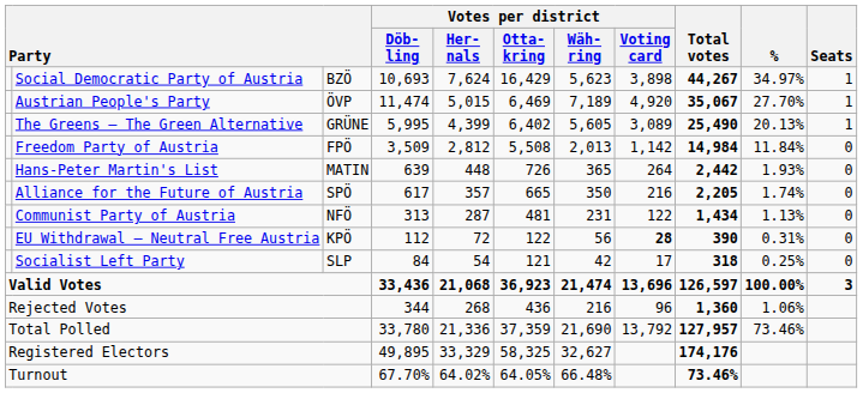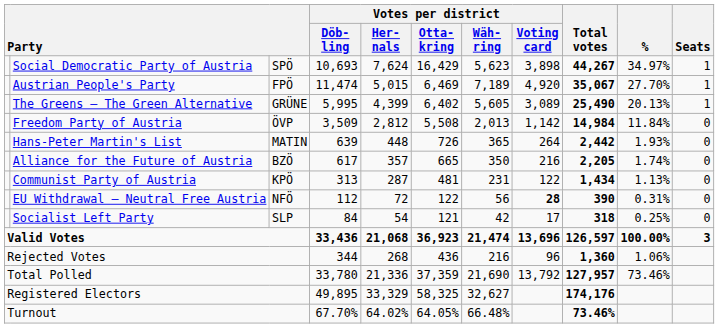 <table class="wikitable" border="1" style="text-align:right;">
 <tr>
 <th style="text-align:left;" valign=bottom rowspan=2 colspan=3>Party</th>
 <th colspan=5>Votes per district</th>
 <th align=center valign=bottom rowspan=2 width="50">Total<br>votes</th>
 <th align=center valign=bottom rowspan=2 width="50">%</th>
 <th align=center valign=bottom rowspan=2>Seats</th>
 </tr>
 <tr>
 <th align=center valign=bottom width="50"><a href='#'>Döb-<br>ling</a></th>
 <th align=center valign=bottom width="50"><a href='#'>Her-<br>nals</a></th>
 <th align=center valign=bottom width="50"><a href='#'>Otta-<br>kring</a></th>
 <th align=center valign=bottom width="50"><a href='#'>Wäh-<br>ring</a></th>
 <th align=center valign=bottom width="50"><a href='#'>Voting<br>card</a></th>
 </tr>
 <tr>
 <td></td>
 <td align=left><a href='#'>Social Democratic Party of Austria</a></td>
-<td align=left>BZÖ</td>
+<td align=left>SPÖ</td>
 <td>10,693</td>
 <td>7,624</td>
 <td>16,429</td>
 <td>5,623</td>
 <td>3,898</td>
 <td><strong>44,267</strong></td>
 <td>34.97%</td>
 <td>1</td>
 </tr>
 <tr>
 <td></td>
 <td align=left><a href='#'>Austrian People's Party</a></td>
-<td align=left>ÖVP</td>
+<td align=left>FPÖ</td>
 <td>11,474</td>
 <td>5,015</td>
 <td>6,469</td>
 <td>7,189</td>
 <td>4,920</td>
 <td><strong>35,067</strong></td>
 <td>27.70%</td>
 <td>1</td>
 </tr>
 <tr>
 <td></td>
 <td align=left style="white-space: nowrap;"><a href='#'>The Greens – The Green Alternative</a></td>
 <td align=left>GRÜNE</td>
 <td>5,995</td>
 <td>4,399</td>
 <td>6,402</td>
 <td>5,605</td>
 <td>3,089</td>
 <td><strong>25,490</strong></td>
 <td>20.13%</td>
 <td>1</td>
 </tr>
 <tr>
 <td></td>
 <td align=left><a href='#'>Freedom Party of Austria</a></td>
-<td align=left>FPÖ</td>
+<td align=left>ÖVP</td>
 <td>3,509</td>
 <td>2,812</td>
 <td>5,508</td>
 <td>2,013</td>
 <td>1,142</td>
 <td><strong>14,984</strong></td>
 <td>11.84%</td>
 <td>0</td>
 </tr>
 <tr>
 <td></td>
 <td align=left><a href='#'>Hans-Peter Martin's List</a></td>
 <td align=left>MATIN</td>
 <td>639</td>
 <td>448</td>
 <td>726</td>
 <td>365</td>
 <td>264</td>
 <td><strong>2,442</strong></td>
 <td>1.93%</td>
 <td>0</td>
 </tr>
 <tr>
 <td></td>
 <td align=left><a href='#'>Alliance for the Future of Austria</a></td>
-<td align=left>SPÖ</td>
+<td align=left>BZÖ</td>
 <td>617</td>
 <td>357</td>
 <td>665</td>
 <td>350</td>
 <td>216</td>
 <td><strong>2,205</strong></td>
 <td>1.74%</td>
 <td>0</td>
 </tr>
 <tr>
 <td></td>
 <td align=left><a href='#'>Communist Party of Austria</a></td>
-<td align=left>NFÖ</td>
+<td align=left>KPÖ</td>
 <td>313</td>
 <td>287</td>
 <td>481</td>
 <td>231</td>
 <td>122</td>
 <td><strong>1,434</strong></td>
 <td>1.13%</td>
 <td>0</td>
 </tr>
 <tr>
 <td></td>
 <td align=left><a href='#'>EU Withdrawal – Neutral Free Austria</a></td>
-<td align=left>KPÖ</td>
+<td align=left>NFÖ</td>
 <td>112</td>
 <td>72</td>
 <td>122</td>
 <td>56</td>
 <td><strong>28</strong></td>
 <td><strong>390</strong></td>
 <td>0.31%</td>
 <td>0</td>
 </tr>
 <tr>
 <td></td>
 <td align=left><a href='#'>Socialist Left Party</a></td>
 <td align=left>SLP</td>
 <td>84</td>
 <td>54</td>
 <td>121</td>
 <td>42</td>
 <td>17</td>
 <td><strong>318</strong></td>
 <td>0.25%</td>
 <td>0</td>
 </tr>
 <tr style="font-weight:bold">
 <td align=left colspan=3>Valid Votes</td>
 <td>33,436</td>
 <td>21,068</td>
 <td>36,923</td>
 <td>21,474</td>
 <td>13,696</td>
 <td>126,597</td>
 <td>100.00%</td>
 <td>3</td>
 </tr>
 <tr>
 <td align=left colspan=3>Rejected Votes</td>
 <td>344</td>
 <td>268</td>
 <td>436</td>
 <td>216</td>
 <td>96</td>
 <td><strong>1,360</strong></td>
 <td>1.06%</td>
 <td></td>
 </tr>
 <tr>
 <td align=left colspan=3>Total Polled</td>
 <td>33,780</td>
 <td>21,336</td>
 <td>37,359</td>
 <td>21,690</td>
 <td>13,792</td>
 <td><strong>127,957</strong></td>
 <td>73.46%</td>
 <td></td>
 </tr>
 <tr>
 <td align=left colspan=3>Registered Electors</td>
 <td>49,895</td>
 <td>33,329</td>
 <td>58,325</td>
 <td>32,627</td>
 <td></td>
 <td><strong>174,176</strong></td>
 <td></td>
 <td></td>
 </tr>
 <tr>
 <td align=left colspan=3>Turnout</td>
 <td>67.70%</td>
 <td>64.02%</td>
 <td>64.05%</td>
 <td>66.48%</td>
 <td></td>
 <td><strong>73.46%</strong></td>
 <td></td>
 <td></td>
 </tr>
 </table>
